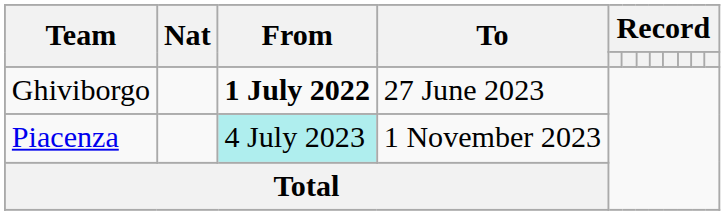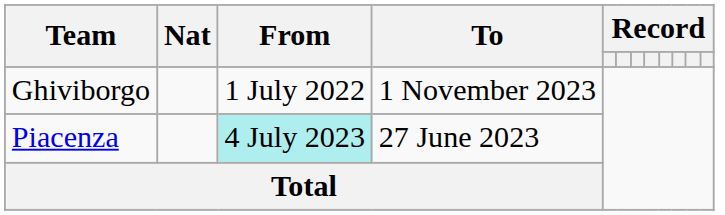 <table class="wikitable" style="text-align: center">
 <tr>
 <th rowspan="2">Team</th>
 <th rowspan="2">Nat</th>
 <th rowspan="2">From</th>
 <th rowspan="2">To</th>
 <th colspan="8">Record</th>
 </tr>
 <tr>
 <th></th>
 <th></th>
 <th></th>
 <th></th>
 <th></th>
 <th></th>
 <th></th>
 <th></th>
 </tr>
 <tr>
 <td align=left>Ghiviborgo</td>
 <td></td>
-<td align=left><strong>1 July 2022</strong></td>
-<td align=left>27 June 2023<br></td>
+<td align=left>1 July 2022</td>
+<td align=left>1 November 2023<br></td>
 </tr>
 <tr>
 <td align=left><a href='#'>Piacenza</a></td>
 <td></td>
 <td align=left style="background: paleturquoise;">4 July 2023</td>
-<td align=left>1 November 2023<br></td>
+<td align=left>27 June 2023<br></td>
 </tr>
 <tr>
 <th colspan="4">Total<br></th>
 </tr>
 </table>
